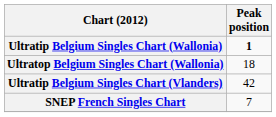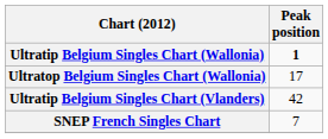 <table class="wikitable sortable plainrowheaders" border="1">
 <tr>
 <th scope="col">Chart (2012)</th>
 <th scope="col">Peak<br>position</th>
 </tr>
 <tr>
 <th scope="row">Ultratip <a href='#'>Belgium Singles Chart (Wallonia)</a></th>
 <td align="center"><strong>1</strong></td>
 </tr>
 <tr>
 <th scope="row">Ultratop <a href='#'>Belgium Singles Chart (Wallonia)</a></th>
-<td align="center">18</td>
+<td align="center">17</td>
 </tr>
 <tr>
 <th scope="row">Ultratip <a href='#'>Belgium Singles Chart (Vlanders)</a></th>
 <td align="center">42</td>
 </tr>
 <tr>
 <th scope="row">SNEP <a href='#'>French Singles Chart</a></th>
 <td align="center">7</td>
 </tr>
 <tr>
 </tr>
 </table>
